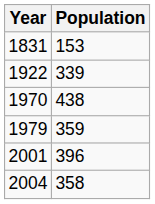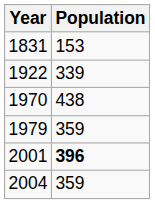 <table class="wikitable">
 <tr>
 <th>Year</th>
 <th>Population</th>
 </tr>
 <tr>
 <td>1831</td>
 <td>153</td>
 </tr>
 <tr>
 <td>1922</td>
 <td>339</td>
 </tr>
 <tr>
 <td>1970</td>
 <td>438</td>
 </tr>
 <tr>
 <td>1979</td>
 <td>359</td>
 </tr>
 <tr>
 <td>2001</td>
-<td>396</td>
+<td><strong>396</strong></td>
 </tr>
 <tr>
 <td>2004</td>
-<td>358</td>
+<td>359</td>
 </tr>
 </table>
